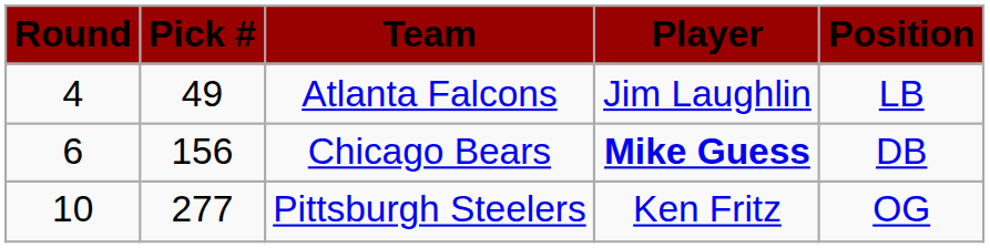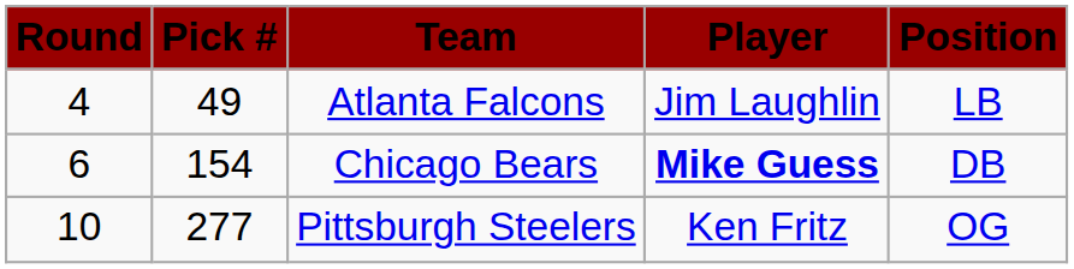 <table class="wikitable" style="text-align:center">
 <tr style="background:#900;">
 <td><strong><span>Round</span></strong></td>
 <td><strong><span>Pick #</span></strong></td>
 <td><strong><span>Team</span></strong></td>
 <td><strong><span>Player</span></strong></td>
 <td><strong><span>Position</span></strong></td>
 </tr>
 <tr>
 <td>4</td>
 <td align=center>49</td>
 <td><a href='#'>Atlanta Falcons</a></td>
 <td><a href='#'>Jim Laughlin</a></td>
 <td><a href='#'>LB</a></td>
 </tr>
 <tr>
 <td>6</td>
-<td align=center>156</td>
+<td align=center>154</td>
 <td><a href='#'>Chicago Bears</a></td>
 <td><strong><a href='#'>Mike Guess</a></strong></td>
 <td><a href='#'>DB</a></td>
 </tr>
 <tr>
 <td>10</td>
 <td align=center>277</td>
 <td><a href='#'>Pittsburgh Steelers</a></td>
 <td><a href='#'>Ken Fritz</a></td>
 <td><a href='#'>OG</a></td>
 </tr>
 </table>
